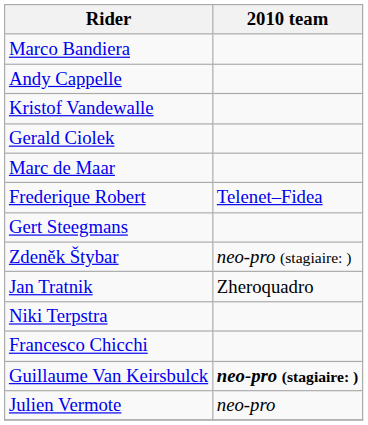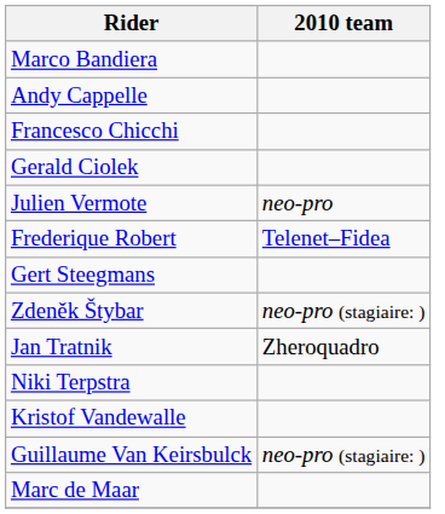 <table class="wikitable">
 <tr>
 <th>Rider</th>
 <th>2010 team</th>
 </tr>
 <tr>
 <td><a href='#'>Marco Bandiera</a></td>
 <td></td>
 </tr>
 <tr>
 <td><a href='#'>Andy Cappelle</a></td>
 <td></td>
 </tr>
 <tr>
-<td><a href='#'>Kristof Vandewalle</a></td>
+<td><a href='#'>Francesco Chicchi</a></td>
 <td></td>
 </tr>
 <tr>
 <td><a href='#'>Gerald Ciolek</a></td>
 <td></td>
 </tr>
 <tr>
-<td><a href='#'>Marc de Maar</a></td>
-<td></td>
+<td><a href='#'>Julien Vermote</a></td>
+<td><em>neo-pro</em></td>
 </tr>
 <tr>
 <td><a href='#'>Frederique Robert</a></td>
 <td><a href='#'>Telenet–Fidea</a></td>
 </tr>
 <tr>
 <td><a href='#'>Gert Steegmans</a></td>
 <td></td>
 </tr>
 <tr>
 <td><a href='#'>Zdeněk Štybar</a></td>
 <td><em>neo-pro</em> <small>(stagiaire: )</small></td>
 </tr>
 <tr>
 <td><a href='#'>Jan Tratnik</a></td>
 <td>Zheroquadro</td>
 </tr>
 <tr>
 <td><a href='#'>Niki Terpstra</a></td>
 <td></td>
 </tr>
 <tr>
-<td><a href='#'>Francesco Chicchi</a></td>
+<td><a href='#'>Kristof Vandewalle</a></td>
 <td></td>
 </tr>
 <tr>
 <td><a href='#'>Guillaume Van Keirsbulck</a></td>
-<td><strong><em>neo-pro</em> <small>(stagiaire: )</small></strong></td>
+<td><em>neo-pro</em> <small>(stagiaire: )</small></td>
 </tr>
 <tr>
-<td><a href='#'>Julien Vermote</a></td>
-<td><em>neo-pro</em></td>
+<td><a href='#'>Marc de Maar</a></td>
+<td></td>
 </tr>
 <tr>
 </tr>
 </table>
